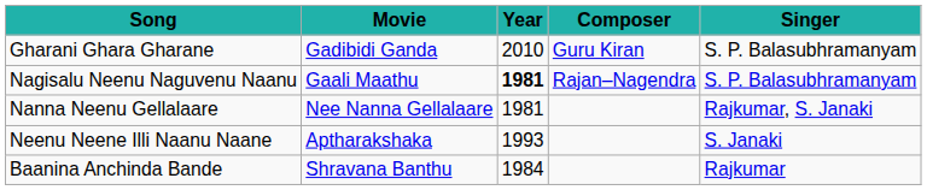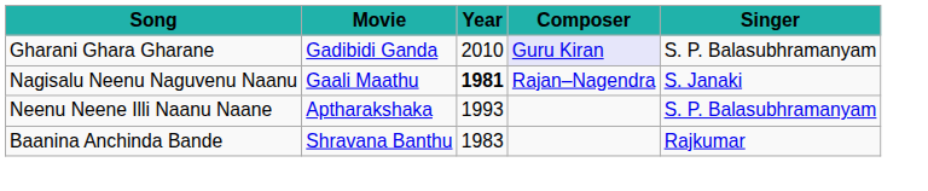 <table class="wikitable">
 <tr>
 <th style="background:#20B2AA">Song</th>
 <th style="background:#20B2AA">Movie</th>
 <th style="background:#20B2AA">Year</th>
 <th style="background:#20B2AA">Composer</th>
 <th style="background:#20B2AA">Singer</th>
 </tr>
 <tr>
 <td>Gharani Ghara Gharane</td>
 <td><a href='#'>Gadibidi Ganda</a></td>
 <td>2010</td>
-<td><a href='#'>Guru Kiran</a></td>
+<td style="background: lavender;"><a href='#'>Guru Kiran</a></td>
 <td>S. P. Balasubhramanyam</td>
 </tr>
 <tr>
 <td>Nagisalu Neenu Naguvenu Naanu</td>
 <td><a href='#'>Gaali Maathu</a></td>
 <td><strong>1981</strong></td>
 <td><a href='#'>Rajan–Nagendra</a></td>
-<td><a href='#'>S. P. Balasubhramanyam</a></td>
-</tr>
-<tr>
-<td>Nanna Neenu Gellalaare</td>
-<td><a href='#'>Nee Nanna Gellalaare</a></td>
-<td>1981</td>
-<td></td>
-<td><a href='#'>Rajkumar</a>, <a href='#'>S. Janaki</a></td>
+<td><a href='#'>S. Janaki</a></td>
 </tr>
 <tr>
 <td>Neenu Neene Illi Naanu Naane</td>
 <td><a href='#'>Aptharakshaka</a></td>
 <td>1993</td>
 <td></td>
-<td><a href='#'>S. Janaki</a></td>
+<td><a href='#'>S. P. Balasubhramanyam</a></td>
 </tr>
 <tr>
 <td>Baanina Anchinda Bande</td>
 <td><a href='#'>Shravana Banthu</a></td>
-<td>1984</td>
+<td>1983</td>
 <td></td>
 <td><a href='#'>Rajkumar</a></td>
 </tr>
 </table>
